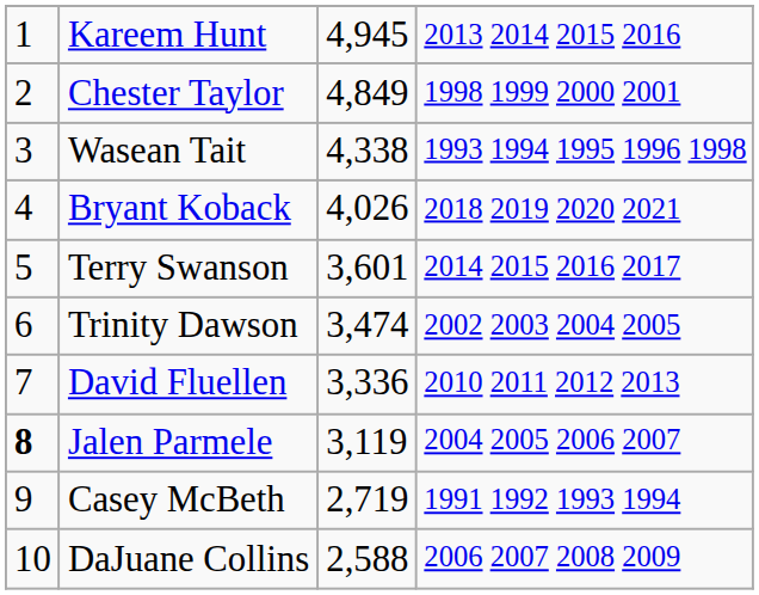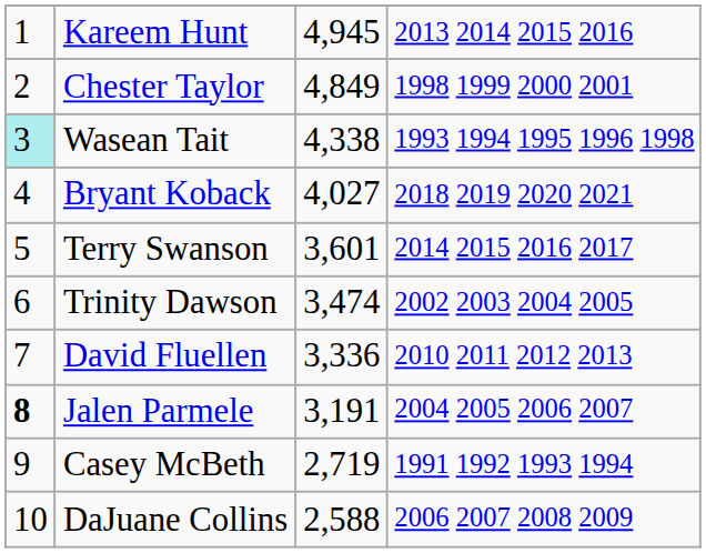 <table class="wikitable">
 <tr>
 </tr>
 <tr>
 <td>1</td>
 <td><a href='#'>Kareem Hunt</a></td>
 <td>4,945</td>
 <td style="font-size:80%;"><a href='#'>2013</a> <a href='#'>2014</a> <a href='#'>2015</a> <a href='#'>2016</a></td>
 </tr>
 <tr>
 <td>2</td>
 <td><a href='#'>Chester Taylor</a></td>
 <td>4,849</td>
 <td style="font-size:80%;"><a href='#'>1998</a> <a href='#'>1999</a> <a href='#'>2000</a> <a href='#'>2001</a></td>
 </tr>
 <tr>
-<td>3</td>
+<td style="background: paleturquoise;">3</td>
 <td>Wasean Tait</td>
 <td>4,338</td>
 <td style="font-size:80%;"><a href='#'>1993</a> <a href='#'>1994</a> <a href='#'>1995</a> <a href='#'>1996</a> <a href='#'>1998</a></td>
 </tr>
 <tr>
 <td>4</td>
 <td><a href='#'>Bryant Koback</a></td>
-<td>4,026</td>
+<td>4,027</td>
 <td style="font-size:80%;"><a href='#'>2018</a> <a href='#'>2019</a> <a href='#'>2020</a> <a href='#'>2021</a></td>
 </tr>
 <tr>
 <td>5</td>
 <td>Terry Swanson</td>
 <td>3,601</td>
 <td style="font-size:80%;"><a href='#'>2014</a> <a href='#'>2015</a> <a href='#'>2016</a> <a href='#'>2017</a></td>
 </tr>
 <tr>
 <td>6</td>
 <td>Trinity Dawson</td>
 <td>3,474</td>
 <td style="font-size:80%;"><a href='#'>2002</a> <a href='#'>2003</a> <a href='#'>2004</a> <a href='#'>2005</a></td>
 </tr>
 <tr>
 <td>7</td>
 <td><a href='#'>David Fluellen</a></td>
 <td>3,336</td>
 <td style="font-size:80%;"><a href='#'>2010</a> <a href='#'>2011</a> <a href='#'>2012</a> <a href='#'>2013</a></td>
 </tr>
 <tr>
 <td><strong>8</strong></td>
 <td><a href='#'>Jalen Parmele</a></td>
-<td>3,119</td>
+<td>3,191</td>
 <td style="font-size:80%;"><a href='#'>2004</a> <a href='#'>2005</a> <a href='#'>2006</a> <a href='#'>2007</a></td>
 </tr>
 <tr>
 <td>9</td>
 <td>Casey McBeth</td>
 <td>2,719</td>
 <td style="font-size:80%;"><a href='#'>1991</a> <a href='#'>1992</a> <a href='#'>1993</a> <a href='#'>1994</a></td>
 </tr>
 <tr>
 <td>10</td>
 <td>DaJuane Collins</td>
 <td>2,588</td>
 <td style="font-size:80%;"><a href='#'>2006</a> <a href='#'>2007</a> <a href='#'>2008</a> <a href='#'>2009</a></td>
 </tr>
 </table>
